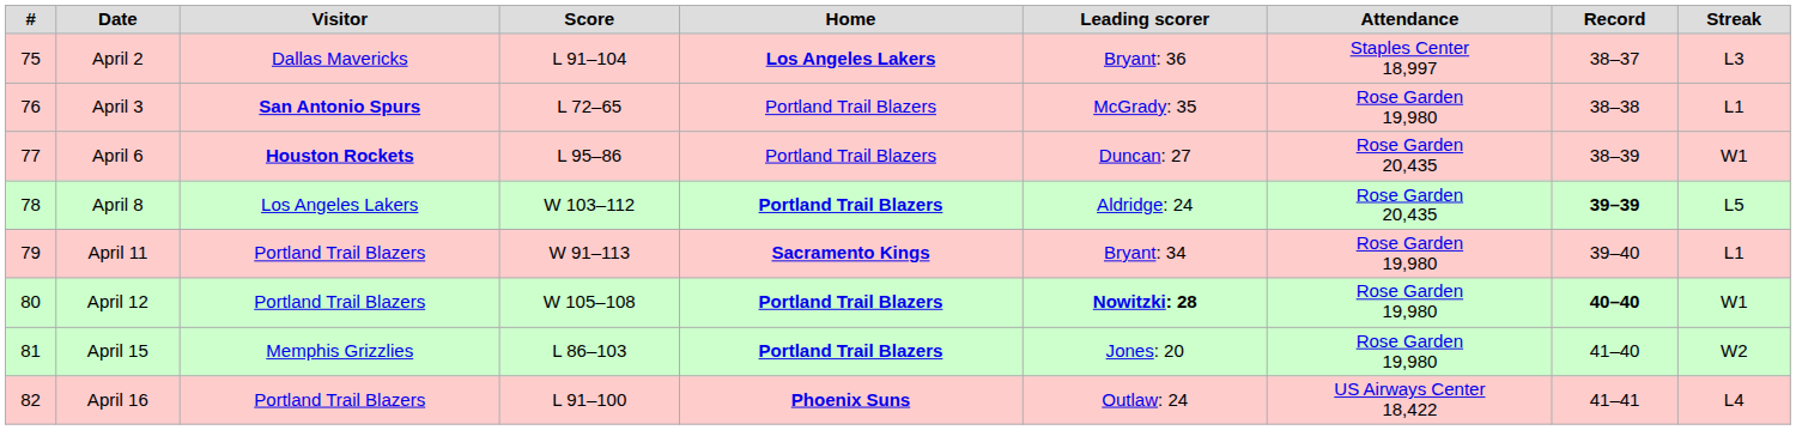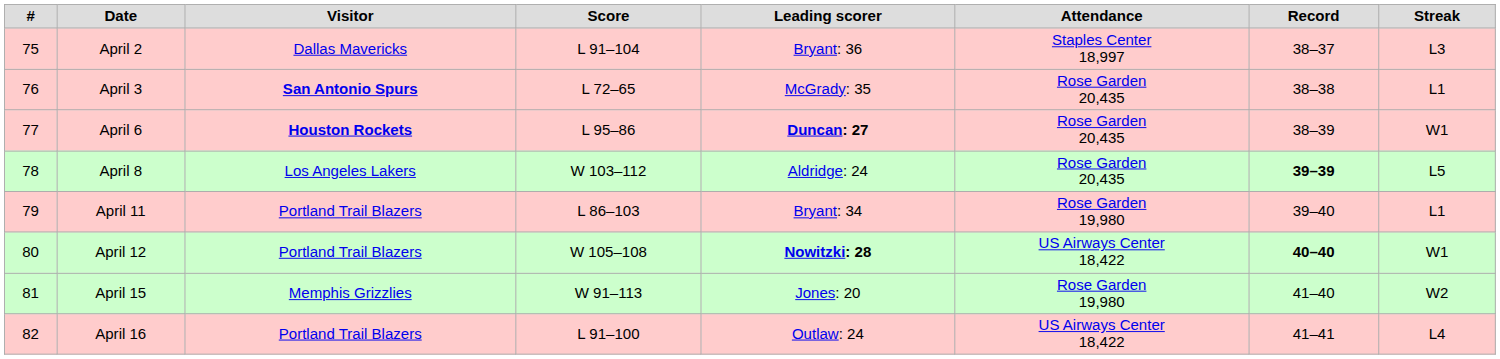 <table class="wikitable" width="80%">
 <tr align="center"  bgcolor="#dddddd">
 <td><strong>#</strong></td>
 <td><strong>Date</strong></td>
 <td><strong>Visitor</strong></td>
 <td><strong>Score</strong></td>
-<td><strong>Home</strong></td>
 <td><strong>Leading scorer</strong></td>
 <td><strong>Attendance</strong></td>
 <td><strong>Record</strong></td>
 <td><strong>Streak</strong></td>
 </tr>
 <tr align="center" bgcolor="#ffcccc">
 <td>75</td>
 <td>April 2</td>
 <td><a href='#'>Dallas Mavericks</a></td>
 <td>L 91–104</td>
-<td><strong><a href='#'>Los Angeles Lakers</a></strong></td>
 <td><a href='#'>Bryant</a>: 36</td>
 <td><a href='#'>Staples Center</a><br>18,997</td>
 <td>38–37</td>
 <td>L3</td>
 </tr>
 <tr align="center" bgcolor="#ffcccc">
 <td>76</td>
 <td>April 3</td>
 <td><strong><a href='#'>San Antonio Spurs</a></strong></td>
 <td>L 72–65</td>
-<td><a href='#'>Portland Trail Blazers</a></td>
 <td><a href='#'>McGrady</a>: 35</td>
-<td><a href='#'>Rose Garden</a><br>19,980</td>
+<td><a href='#'>Rose Garden</a><br>20,435</td>
 <td>38–38</td>
 <td>L1</td>
 </tr>
 <tr align="center" bgcolor="#ffcccc">
 <td>77</td>
 <td>April 6</td>
 <td><strong><a href='#'>Houston Rockets</a></strong></td>
 <td>L 95–86</td>
-<td><a href='#'>Portland Trail Blazers</a></td>
-<td><a href='#'>Duncan</a>: 27</td>
+<td><strong><a href='#'>Duncan</a>: 27</strong></td>
 <td><a href='#'>Rose Garden</a><br>20,435</td>
 <td>38–39</td>
 <td>W1</td>
 </tr>
 <tr align="center" bgcolor="#ccffcc">
 <td>78</td>
 <td>April 8</td>
 <td><a href='#'>Los Angeles Lakers</a></td>
 <td>W 103–112</td>
-<td><strong><a href='#'>Portland Trail Blazers</a></strong></td>
 <td><a href='#'>Aldridge</a>: 24</td>
 <td><a href='#'>Rose Garden</a><br>20,435</td>
 <td><strong>39–39</strong></td>
 <td>L5</td>
 </tr>
 <tr align="center" bgcolor="#ffcccc">
 <td>79</td>
 <td>April 11</td>
 <td><a href='#'>Portland Trail Blazers</a></td>
-<td>W 91–113</td>
-<td><strong><a href='#'>Sacramento Kings</a></strong></td>
+<td>L 86–103</td>
 <td><a href='#'>Bryant</a>: 34</td>
 <td><a href='#'>Rose Garden</a><br>19,980</td>
 <td>39–40</td>
 <td>L1</td>
 </tr>
 <tr align="center" bgcolor="#ccffcc">
 <td>80</td>
 <td>April 12</td>
 <td><a href='#'>Portland Trail Blazers</a></td>
 <td>W 105–108</td>
-<td><strong><a href='#'>Portland Trail Blazers</a></strong></td>
 <td><strong><a href='#'>Nowitzki</a>: 28</strong></td>
-<td><a href='#'>Rose Garden</a><br>19,980</td>
+<td><a href='#'>US Airways Center</a><br>18,422</td>
 <td><strong>40–40</strong></td>
 <td>W1</td>
 </tr>
 <tr align="center" bgcolor="#ccffcc">
 <td>81</td>
 <td>April 15</td>
 <td><a href='#'>Memphis Grizzlies</a></td>
-<td>L 86–103</td>
-<td><strong><a href='#'>Portland Trail Blazers</a></strong></td>
+<td>W 91–113</td>
 <td><a href='#'>Jones</a>: 20</td>
 <td><a href='#'>Rose Garden</a><br>19,980</td>
 <td>41–40</td>
 <td>W2</td>
 </tr>
 <tr align="center" bgcolor="#ffcccc">
 <td>82</td>
 <td>April 16</td>
 <td><a href='#'>Portland Trail Blazers</a></td>
 <td>L 91–100</td>
-<td><strong><a href='#'>Phoenix Suns</a></strong></td>
 <td><a href='#'>Outlaw</a>: 24</td>
 <td><a href='#'>US Airways Center</a><br>18,422</td>
 <td>41–41</td>
 <td>L4</td>
 </tr>
 </table>
